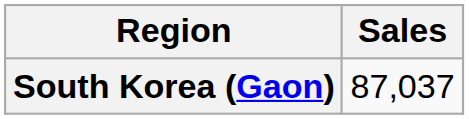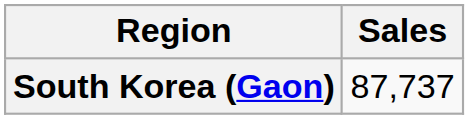 <table class="wikitable plainrowheaders" style="text-align:center">
 <tr>
 <th>Region</th>
 <th>Sales</th>
 </tr>
 <tr>
 <th scope="row">South Korea (<a href='#'>Gaon</a>)</th>
-<td>87,037</td>
+<td>87,737</td>
 </tr>
 </table>
